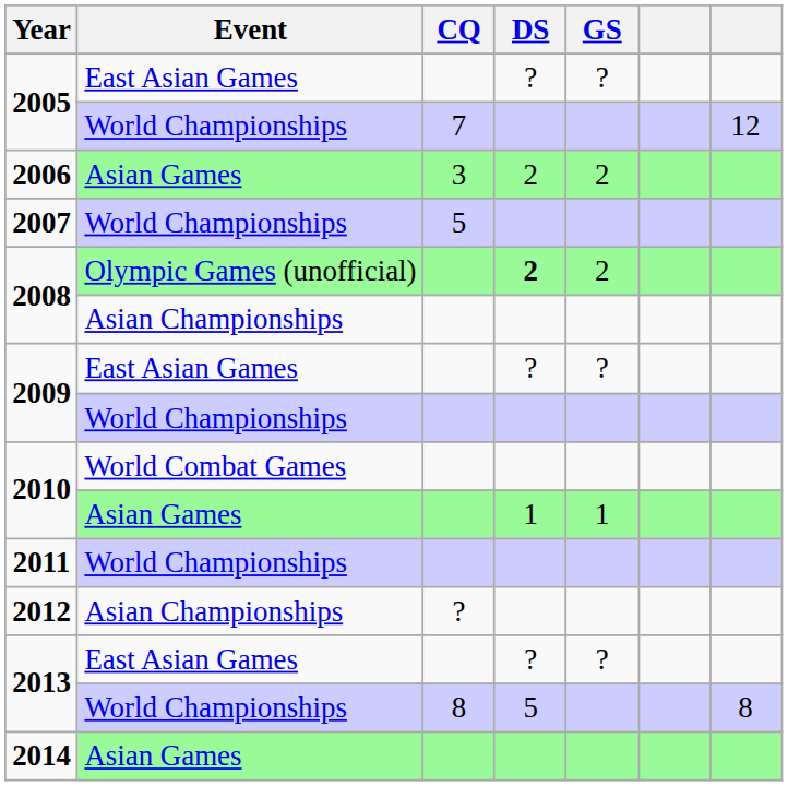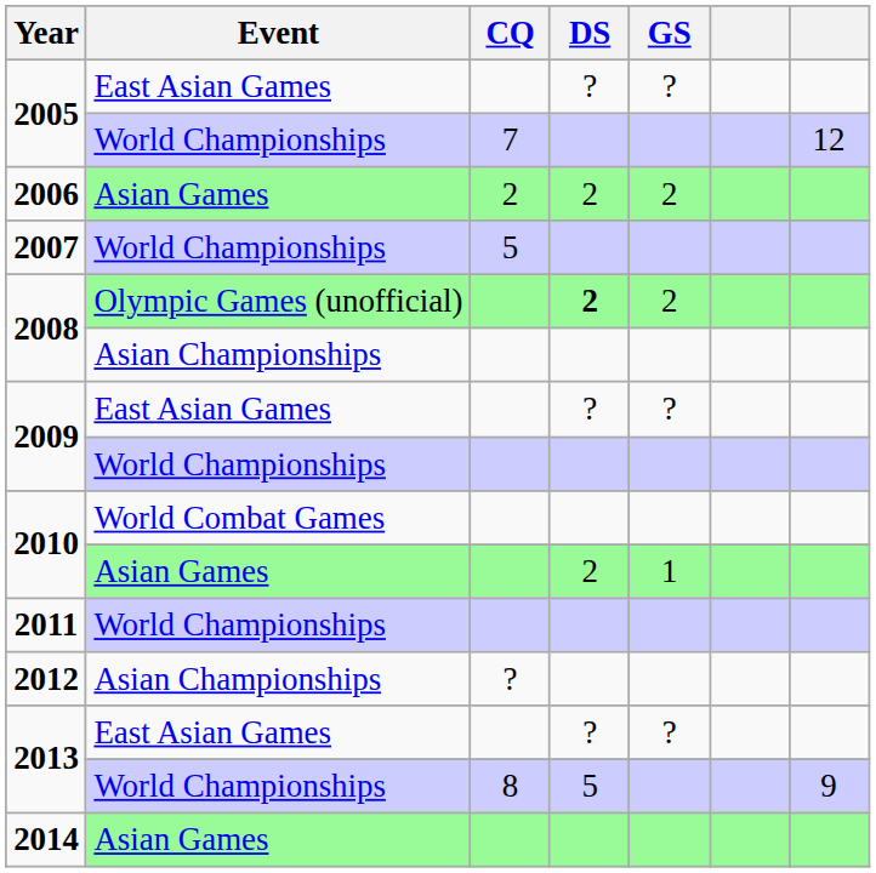 <table class="wikitable" style="text-align:center; font-size:95%;">
 <tr>
 <th align="center">Year</th>
 <th align="center">Event</th>
 <th style="width:30px;"><a href='#'>CQ</a></th>
 <th style="width:30px;"><a href='#'>DS</a></th>
 <th style="width:30px;"><a href='#'>GS</a></th>
 <th style="width:30px;"></th>
 <th style="width:30px;"></th>
 </tr>
 <tr>
 <td rowspan="2"><strong>2005</strong></td>
 <td align="left"><a href='#'>East Asian Games</a></td>
 <td></td>
 <td>?</td>
 <td>?</td>
 <td></td>
 <td></td>
 </tr>
 <tr>
 <td style="background:#ccf;" align="left"><a href='#'>World Championships</a></td>
 <td style="background:#ccf">7</td>
 <td style="background:#ccf"></td>
 <td style="background:#ccf"></td>
 <td style="background:#ccf"></td>
 <td style="background:#ccf">12</td>
 </tr>
 <tr>
 <td><strong>2006</strong></td>
 <td style="background:#98fb98;" align="left"><a href='#'>Asian Games</a></td>
-<td style="background:#98fb98">3</td>
+<td style="background:#98fb98">2</td>
 <td style="background:#98fb98">2</td>
 <td style="background:#98fb98">2</td>
 <td style="background:#98fb98"></td>
 <td style="background:#98fb98"></td>
 </tr>
 <tr>
 <td><strong>2007</strong></td>
 <td style="background:#ccf;" align="left"><a href='#'>World Championships</a></td>
 <td style="background:#ccf">5</td>
 <td style="background:#ccf"></td>
 <td style="background:#ccf"></td>
 <td style="background:#ccf"></td>
 <td style="background:#ccf"></td>
 </tr>
 <tr>
 <td rowspan="2"><strong>2008</strong></td>
 <td style="background:#98fb98;" align="left"><a href='#'>Olympic Games</a> (unofficial)</td>
 <td style="background:#98fb98"></td>
 <td style="background:#98fb98"><strong>2</strong></td>
 <td style="background:#98fb98">2</td>
 <td style="background:#98fb98"></td>
 <td style="background:#98fb98"></td>
 </tr>
 <tr>
 <td align="left"><a href='#'>Asian Championships</a></td>
 <td></td>
 <td></td>
 <td></td>
 <td></td>
 <td></td>
 </tr>
 <tr>
 <td rowspan="2"><strong>2009</strong></td>
 <td align="left"><a href='#'>East Asian Games</a></td>
 <td></td>
 <td>?</td>
 <td>?</td>
 <td></td>
 <td></td>
 </tr>
 <tr>
 <td style="background:#ccf;" align="left"><a href='#'>World Championships</a></td>
 <td style="background:#ccf"></td>
 <td style="background:#ccf"></td>
 <td style="background:#ccf"></td>
 <td style="background:#ccf"></td>
 <td style="background:#ccf"></td>
 </tr>
 <tr>
 <td rowspan="2"><strong>2010</strong></td>
 <td align="left"><a href='#'>World Combat Games</a></td>
 <td></td>
 <td></td>
 <td></td>
 <td></td>
 <td></td>
 </tr>
 <tr>
 <td style="background:#98fb98;" align="left"><a href='#'>Asian Games</a></td>
 <td style="background:#98fb98"></td>
-<td style="background:#98fb98">1</td>
+<td style="background:#98fb98">2</td>
 <td style="background:#98fb98">1</td>
 <td style="background:#98fb98"></td>
 <td style="background:#98fb98"></td>
 </tr>
 <tr>
 <td><strong>2011</strong></td>
 <td style="background:#ccf;" align="left"><a href='#'>World Championships</a></td>
 <td style="background:#ccf"></td>
 <td style="background:#ccf"></td>
 <td style="background:#ccf"></td>
 <td style="background:#ccf"></td>
 <td style="background:#ccf"></td>
 </tr>
 <tr>
 <td><strong>2012</strong></td>
 <td align="left"><a href='#'>Asian Championships</a></td>
 <td>?</td>
 <td></td>
 <td></td>
 <td></td>
 <td></td>
 </tr>
 <tr>
 <td rowspan="2"><strong>2013</strong></td>
 <td align="left"><a href='#'>East Asian Games</a></td>
 <td></td>
 <td>?</td>
 <td>?</td>
 <td></td>
 <td></td>
 </tr>
 <tr>
 <td style="background:#ccf;" align="left"><a href='#'>World Championships</a></td>
 <td style="background:#ccf">8</td>
 <td style="background:#ccf">5</td>
 <td style="background:#ccf"></td>
 <td style="background:#ccf"></td>
-<td style="background:#ccf">8</td>
+<td style="background:#ccf">9</td>
 </tr>
 <tr>
 <td><strong>2014</strong></td>
 <td style="background:#98fb98;" align="left"><a href='#'>Asian Games</a></td>
 <td style="background:#98fb98"></td>
 <td style="background:#98fb98"></td>
 <td style="background:#98fb98"></td>
 <td style="background:#98fb98"></td>
 <td style="background:#98fb98"></td>
 </tr>
 </table>
